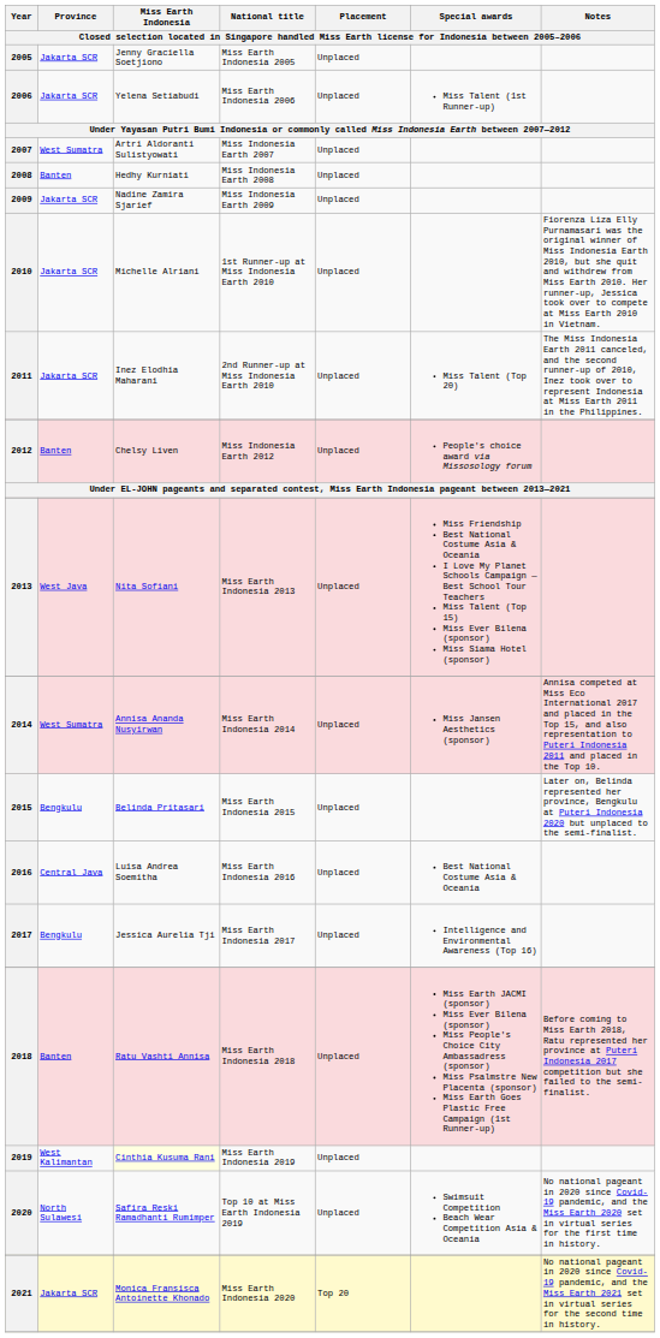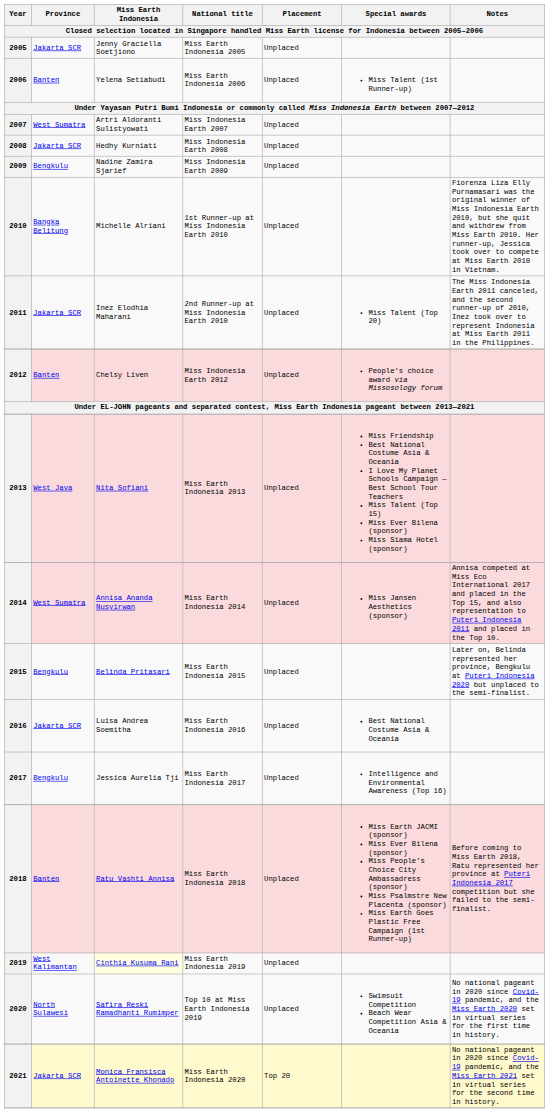 <table class="wikitable " style="font-size: 90%;">
 <tr>
 <th width="60">Year</th>
 <th width="150">Province</th>
 <th width="250">Miss Earth Indonesia</th>
 <th width="250">National title</th>
 <th width="250">Placement</th>
 <th width="250">Special awards</th>
 <th width="250">Notes</th>
 </tr>
 <tr>
 <th colspan="7">Closed selection located in Singapore handled Miss Earth license for Indonesia between 2005–2006</th>
 </tr>
 <tr>
 <th>2005</th>
 <td><a href='#'>Jakarta SCR</a></td>
 <td>Jenny Graciella Soetjiono</td>
 <td>Miss Earth Indonesia 2005</td>
 <td>Unplaced</td>
 <td></td>
 <td></td>
 </tr>
 <tr>
 <th>2006</th>
-<td><a href='#'>Jakarta SCR</a></td>
+<td><a href='#'>Banten</a></td>
 <td>Yelena Setiabudi</td>
 <td>Miss Earth Indonesia 2006</td>
 <td>Unplaced</td>
 <td align="left"><br><ul><li>Miss Talent (1st Runner-up)</li></ul></td>
 <td></td>
 </tr>
 <tr>
 <th colspan=7>Under Yayasan Putri Bumi Indonesia or commonly called <em>Miss Indonesia Earth</em> between 2007―2012</th>
 </tr>
 <tr>
 <th>2007</th>
 <td><a href='#'>West Sumatra</a></td>
 <td>Artri Aldoranti Sulistyowati</td>
 <td>Miss Indonesia Earth 2007</td>
 <td>Unplaced</td>
 <td></td>
 <td></td>
 </tr>
 <tr>
 <th>2008</th>
-<td><a href='#'>Banten</a></td>
+<td><a href='#'>Jakarta SCR</a></td>
 <td>Hedhy Kurniati</td>
 <td>Miss Indonesia Earth 2008</td>
 <td>Unplaced</td>
 <td></td>
 <td></td>
 </tr>
 <tr>
 <th>2009</th>
-<td><a href='#'>Jakarta SCR</a></td>
+<td><a href='#'>Bengkulu</a></td>
 <td>Nadine Zamira Sjarief</td>
 <td>Miss Indonesia Earth 2009</td>
 <td>Unplaced</td>
 <td></td>
 <td></td>
 </tr>
 <tr>
 <th>2010</th>
-<td><a href='#'>Jakarta SCR</a></td>
+<td><a href='#'>Bangka Belitung</a></td>
 <td>Michelle Alriani</td>
 <td>1st Runner-up at Miss Indonesia Earth 2010</td>
 <td>Unplaced</td>
 <td></td>
 <td>Fiorenza Liza Elly Purnamasari was the original winner of Miss Indonesia Earth 2010, but she quit and withdrew from Miss Earth 2010. Her runner-up, Jessica took over to compete at Miss Earth 2010 in Vietnam.</td>
 </tr>
 <tr>
 <th>2011</th>
 <td><a href='#'>Jakarta SCR</a></td>
 <td>Inez Elodhia Maharani</td>
 <td>2nd Runner-up at Miss Indonesia Earth 2010</td>
 <td>Unplaced</td>
 <td align="left"><br><ul><li>Miss Talent (Top 20)</li></ul></td>
 <td>The Miss Indonesia Earth 2011 canceled, and the second runner-up of 2010, Inez took over to represent Indonesia at Miss Earth 2011 in the Philippines.</td>
 </tr>
 <tr>
 </tr>
 <tr style="background-color:#FADADD; ">
 <th>2012</th>
 <td><a href='#'>Banten</a></td>
 <td>Chelsy Liven</td>
 <td>Miss Indonesia Earth 2012</td>
 <td>Unplaced</td>
 <td align="left"><br><ul><li>People's choice award <em>via Missosology forum</em></li></ul></td>
 <td></td>
 </tr>
 <tr>
 <th colspan="7">Under EL-JOHN pageants and separated contest, Miss Earth Indonesia pageant between 2013―2021</th>
 </tr>
 <tr>
 </tr>
 <tr style="background-color:#FADADD; ">
 <th>2013</th>
 <td><a href='#'>West Java</a></td>
 <td><a href='#'>Nita Sofiani</a></td>
 <td>Miss Earth Indonesia 2013</td>
 <td>Unplaced</td>
 <td align="left"><br><ul><li> Miss Friendship</li><li> Best National Costume Asia & Oceania</li><li> I Love My Planet Schools Campaign ― Best School Tour Teachers</li><li>Miss Talent (Top 15)</li><li>Miss Ever Bilena (sponsor)</li><li>Miss Siama Hotel (sponsor)</li></ul></td>
 <td></td>
 </tr>
 <tr>
 </tr>
 <tr style="background-color:#FADADD; ">
 <th>2014</th>
 <td><a href='#'>West Sumatra</a></td>
 <td><a href='#'>Annisa Ananda Nusyirwan</a></td>
 <td>Miss Earth Indonesia 2014</td>
 <td>Unplaced</td>
 <td align="left"><br><ul><li>Miss Jansen Aesthetics (sponsor)</li></ul></td>
 <td>Annisa competed at Miss Eco International 2017 and placed in the Top 15, and also representation to <a href='#'>Puteri Indonesia 2011</a> and placed in the Top 10.</td>
 </tr>
 <tr>
 <th>2015</th>
 <td><a href='#'>Bengkulu</a></td>
 <td><a href='#'>Belinda Pritasari</a></td>
 <td>Miss Earth Indonesia 2015</td>
 <td>Unplaced</td>
 <td></td>
 <td>Later on, Belinda represented her province, Bengkulu at <a href='#'>Puteri Indonesia 2020</a> but unplaced to the semi-finalist.</td>
 </tr>
 <tr>
 <th>2016</th>
-<td><a href='#'>Central Java</a></td>
+<td><a href='#'>Jakarta SCR</a></td>
 <td>Luisa Andrea Soemitha</td>
 <td>Miss Earth Indonesia 2016</td>
 <td>Unplaced</td>
 <td align="left"><br><ul><li> Best National Costume Asia & Oceania</li></ul></td>
 <td></td>
 </tr>
 <tr>
 <th>2017</th>
 <td><a href='#'>Bengkulu</a></td>
 <td>Jessica Aurelia Tji</td>
 <td>Miss Earth Indonesia 2017</td>
 <td>Unplaced</td>
 <td align="left"><br><ul><li>Intelligence and Environmental Awareness (Top 16)</li></ul></td>
 <td></td>
 </tr>
 <tr>
 </tr>
 <tr style="background-color:#FADADD; ">
 <th>2018</th>
 <td><a href='#'>Banten</a></td>
 <td><a href='#'>Ratu Vashti Annisa</a></td>
 <td>Miss Earth Indonesia 2018</td>
 <td>Unplaced</td>
 <td align="left"><br><ul><li>Miss Earth JACMI (sponsor)</li><li>Miss Ever Bilena (sponsor)</li><li>Miss People's Choice City Ambassadress (sponsor)</li><li>Miss Psalmstre New Placenta (sponsor)</li><li>Miss Earth Goes Plastic Free Campaign (1st Runner-up)</li></ul></td>
 <td>Before coming to Miss Earth 2018, Ratu represented her province at <a href='#'>Puteri Indonesia 2017</a> competition but she failed to the semi-finalist.</td>
 </tr>
 <tr>
 <th>2019</th>
 <td><a href='#'>West Kalimantan</a></td>
 <td style="background: lightyellow;"><a href='#'>Cinthia Kusuma Rani</a></td>
 <td>Miss Earth Indonesia 2019</td>
 <td>Unplaced</td>
 <td></td>
 <td></td>
 </tr>
 <tr>
 <th>2020</th>
 <td><a href='#'>North Sulawesi</a></td>
 <td><a href='#'>Safira Reski Ramadhanti Rumimper</a></td>
 <td>Top 10 at Miss Earth Indonesia 2019</td>
 <td>Unplaced</td>
 <td align="left"><br><ul><li> Swimsuit Competition</li><li> Beach Wear Competition Asia & Oceania</li></ul></td>
 <td>No national pageant in 2020 since <a href='#'>Covid-19</a> pandemic, and the <a href='#'>Miss Earth 2020</a> set in virtual series for the first time in history.</td>
 </tr>
 <tr>
 </tr>
 <tr style="background-color:#FFFACD; ">
 <th>2021</th>
 <td><a href='#'>Jakarta SCR</a></td>
 <td><a href='#'>Monica Fransisca Antoinette Khonado</a></td>
 <td>Miss Earth Indonesia 2020</td>
 <td>Top 20</td>
 <td></td>
 <td>No national pageant in 2020 since <a href='#'>Covid-19</a> pandemic, and the <a href='#'>Miss Earth 2021</a> set in virtual series for the second time in history.</td>
 </tr>
 <tr>
 </tr>
 </table>
